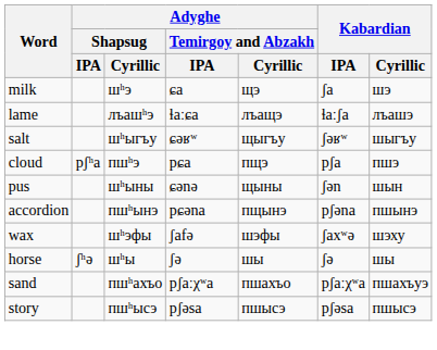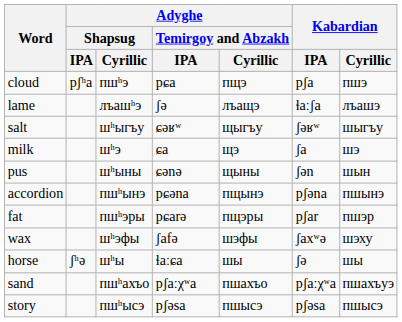 <table class="wikitable" border="1" text-align="right">
 <tr>
 <th rowspan="3">Word</th>
 <th colspan="4"><a href='#'>Adyghe</a></th>
 <th colspan="2" rowspan="2"><a href='#'>Kabardian</a></th>
 </tr>
 <tr>
 <th colspan="2">Shapsug</th>
 <th colspan="2"><a href='#'>Temirgoy</a> and <a href='#'>Abzakh</a></th>
 </tr>
 <tr>
 <th>IPA</th>
 <th>Cyrillic</th>
 <th>IPA</th>
 <th>Cyrillic</th>
 <th>IPA</th>
 <th>Cyrillic</th>
 </tr>
 <tr>
-<td>milk</td>
-<td></td>
-<td>шʰэ</td>
-<td>ɕa</td>
-<td>щэ</td>
-<td>ʃa</td>
-<td>шэ</td>
+<td>cloud</td>
+<td>pʃʰa</td>
+<td>пшʰэ</td>
+<td>pɕa</td>
+<td>пщэ</td>
+<td>pʃa</td>
+<td>пшэ</td>
 </tr>
 <tr>
 <td>lame</td>
 <td></td>
 <td>лъашʰэ</td>
-<td>ɬaːɕa</td>
+<td>ʃə</td>
 <td>лъащэ</td>
 <td>ɬaːʃa</td>
 <td>лъашэ</td>
 </tr>
 <tr>
 <td>salt</td>
 <td></td>
 <td>шʰыгъу</td>
 <td>ɕəʁʷ</td>
 <td>щыгъу</td>
 <td>ʃəʁʷ</td>
 <td>шыгъу</td>
 </tr>
 <tr>
-<td>cloud</td>
-<td>pʃʰa</td>
-<td>пшʰэ</td>
-<td>pɕa</td>
-<td>пщэ</td>
-<td>pʃa</td>
-<td>пшэ</td>
+<td>milk</td>
+<td></td>
+<td>шʰэ</td>
+<td>ɕa</td>
+<td>щэ</td>
+<td>ʃa</td>
+<td>шэ</td>
 </tr>
 <tr>
 <td>pus</td>
 <td></td>
 <td>шʰыны</td>
 <td>ɕənə</td>
 <td>щыны</td>
 <td>ʃən</td>
 <td>шын</td>
 </tr>
 <tr>
 <td>accordion</td>
 <td></td>
 <td>пшʰынэ</td>
 <td>pɕəna</td>
 <td>пщынэ</td>
 <td>pʃəna</td>
 <td>пшынэ</td>
 </tr>
 <tr>
+<td>fat</td>
+<td></td>
+<td>пшʰэры</td>
+<td>pɕarə</td>
+<td>пщэры</td>
+<td>pʃar</td>
+<td>пшэр</td>
+</tr>
+<tr>
 <td>wax</td>
 <td></td>
 <td>шʰэфы</td>
 <td>ʃafə</td>
 <td>шэфы</td>
 <td>ʃaxʷə</td>
 <td>шэху</td>
 </tr>
 <tr>
 <td>horse</td>
 <td>ʃʰə</td>
 <td>шʰы</td>
-<td>ʃə</td>
+<td>ɬaːɕa</td>
 <td>шы</td>
 <td>ʃə</td>
 <td>шы</td>
 </tr>
 <tr>
 <td>sand</td>
 <td></td>
 <td>пшʰахъо</td>
 <td>pʃaːχʷa</td>
 <td>пшахъо</td>
 <td>pʃaːχʷa</td>
 <td>пшахъуэ</td>
 </tr>
 <tr>
 <td>story</td>
 <td></td>
 <td>пшʰысэ</td>
 <td>pʃəsa</td>
 <td>пшысэ</td>
 <td>pʃəsa</td>
 <td>пшысэ</td>
 </tr>
 </table>
